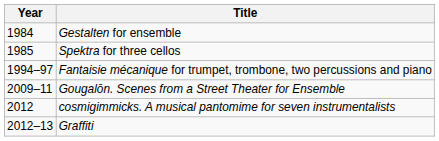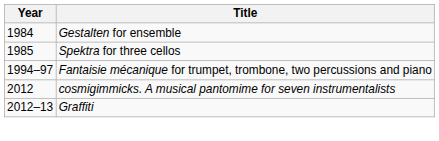 <table class="wikitable">
 <tr>
 <th>Year</th>
 <th>Title</th>
 </tr>
 <tr>
 <td>1984</td>
 <td><em>Gestalten</em> for ensemble</td>
 </tr>
 <tr>
 <td>1985</td>
 <td><em>Spektra</em> for three cellos</td>
 </tr>
 <tr>
 <td>1994–97</td>
 <td><em>Fantaisie mécanique</em> for trumpet, trombone, two percussions and piano</td>
 </tr>
 <tr>
-<td>2009–11</td>
-<td><em>Gougalōn. Scenes from a Street Theater for Ensemble</em></td>
-</tr>
-<tr>
 <td>2012</td>
 <td><em>cosmigimmicks. A musical pantomime for seven instrumentalists</em></td>
 </tr>
 <tr>
 <td>2012–13</td>
 <td><em>Graffiti</em></td>
 </tr>
 </table>
